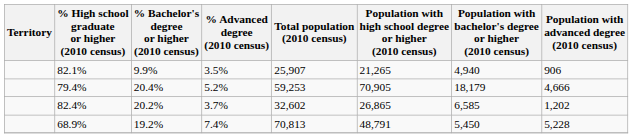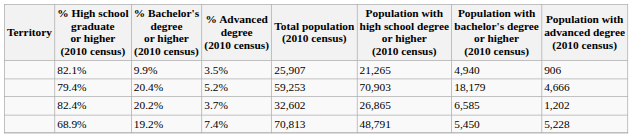 <table class="wikitable sortable" id="education-by-territory">
 <tr>
 <th>Territory</th>
 <th>% High school<br>graduate<br> or higher<br>(2010 census)</th>
 <th>% Bachelor's<br> degree<br> or higher<br>(2010 census)</th>
 <th>% Advanced<br> degree<br>(2010 census)</th>
 <th>Total population<br>(2010 census)</th>
 <th>Population with<br>high school degree<br>or higher<br>(2010 census)</th>
 <th>Population with<br>bachelor's degree<br>or higher<br>(2010 census)</th>
 <th>Population with<br>advanced degree<br>(2010 census)</th>
 </tr>
 <tr>
 <td></td>
 <td>82.1%</td>
 <td>9.9%</td>
 <td>3.5%</td>
 <td>25,907</td>
 <td>21,265</td>
 <td>4,940</td>
 <td>906</td>
 </tr>
 <tr>
 <td></td>
 <td>79.4%</td>
 <td>20.4%</td>
 <td>5.2%</td>
 <td>59,253</td>
-<td>70,905</td>
+<td>70,903</td>
 <td>18,179</td>
 <td>4,666</td>
 </tr>
 <tr>
 <td></td>
 <td>82.4%</td>
 <td>20.2%</td>
 <td>3.7%</td>
 <td>32,602</td>
 <td>26,865</td>
 <td>6,585</td>
 <td>1,202</td>
 </tr>
 <tr>
 <td></td>
 <td>68.9%</td>
 <td>19.2%</td>
 <td>7.4%</td>
 <td>70,813</td>
 <td>48,791</td>
 <td>5,450</td>
 <td>5,228</td>
 </tr>
 <tr>
 </tr>
 </table>
